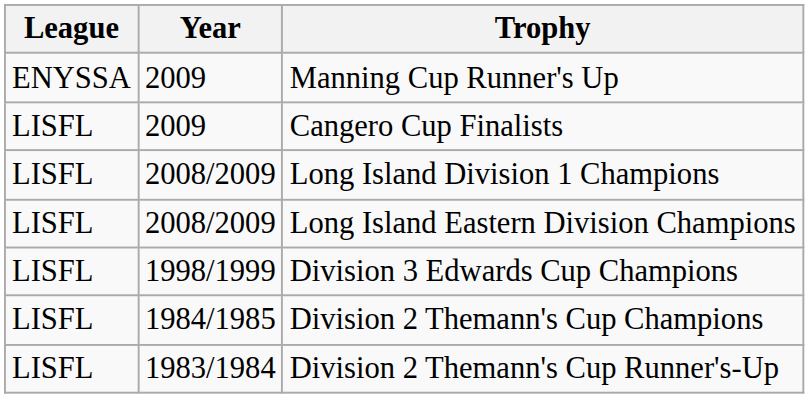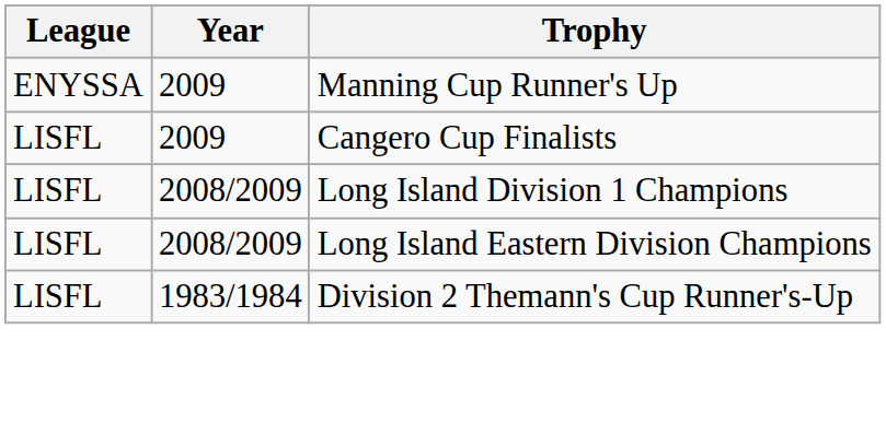 <table class="wikitable">
 <tr>
 <th>League</th>
 <th>Year</th>
 <th>Trophy</th>
 </tr>
 <tr>
 <td>ENYSSA</td>
 <td>2009</td>
 <td>Manning Cup Runner's Up</td>
 </tr>
 <tr>
 <td>LISFL</td>
 <td>2009</td>
 <td>Cangero Cup Finalists</td>
 </tr>
 <tr>
 <td>LISFL</td>
 <td>2008/2009</td>
 <td>Long Island Division 1 Champions</td>
 </tr>
 <tr>
 <td>LISFL</td>
 <td>2008/2009</td>
 <td>Long Island Eastern Division Champions</td>
 </tr>
 <tr>
 <td>LISFL</td>
-<td>1998/1999</td>
-<td>Division 3 Edwards Cup Champions</td>
-</tr>
-<tr>
-<td>LISFL</td>
-<td>1984/1985</td>
-<td>Division 2 Themann's Cup Champions</td>
-</tr>
-<tr>
-<td>LISFL</td>
 <td>1983/1984</td>
 <td>Division 2 Themann's Cup Runner's-Up</td>
 </tr>
 </table>
